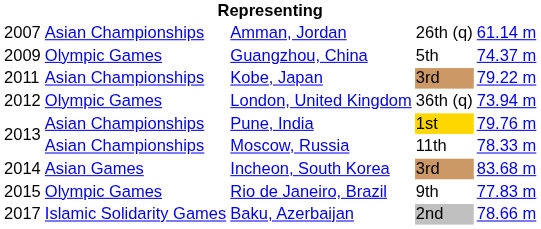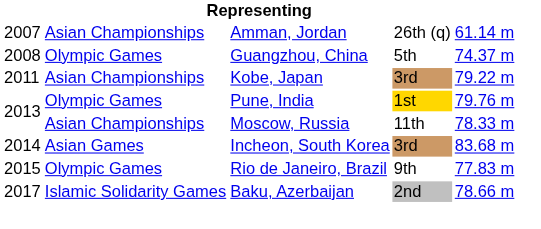 <table>
 <tr>
 <th colspan="5">Representing </th>
 </tr>
 <tr>
 <td>2007</td>
 <td><a href='#'>Asian Championships</a></td>
 <td><a href='#'>Amman, Jordan</a></td>
 <td>26th (q)</td>
 <td><a href='#'>61.14 m</a></td>
 </tr>
 <tr>
-<td>2009</td>
+<td>2008</td>
 <td><a href='#'>Olympic Games</a></td>
 <td><a href='#'>Guangzhou, China</a></td>
 <td>5th</td>
 <td><a href='#'>74.37 m</a></td>
 </tr>
 <tr>
 <td>2011</td>
 <td><a href='#'>Asian Championships</a></td>
 <td><a href='#'>Kobe, Japan</a></td>
 <td bgcolor=cc9966>3rd</td>
 <td><a href='#'>79.22 m</a></td>
 </tr>
 <tr>
-<td>2012</td>
+<td rowspan=2>2013</td>
 <td><a href='#'>Olympic Games</a></td>
-<td><a href='#'>London, United Kingdom</a></td>
-<td>36th (q)</td>
-<td><a href='#'>73.94 m</a></td>
-</tr>
-<tr>
-<td rowspan=2>2013</td>
-<td><a href='#'>Asian Championships</a></td>
 <td><a href='#'>Pune, India</a></td>
 <td bgcolor=gold>1st</td>
 <td><a href='#'>79.76 m</a></td>
 </tr>
 <tr>
 <td><a href='#'>Asian Championships</a></td>
 <td><a href='#'>Moscow, Russia</a></td>
 <td>11th</td>
 <td><a href='#'>78.33 m</a></td>
 </tr>
 <tr>
 <td>2014</td>
 <td><a href='#'>Asian Games</a></td>
 <td><a href='#'>Incheon, South Korea</a></td>
 <td bgcolor=cc9966>3rd</td>
 <td><a href='#'>83.68 m</a></td>
 </tr>
 <tr>
 <td>2015</td>
 <td><a href='#'>Olympic Games</a></td>
 <td><a href='#'>Rio de Janeiro, Brazil</a></td>
 <td>9th</td>
 <td><a href='#'>77.83 m</a></td>
 </tr>
 <tr>
 <td>2017</td>
 <td><a href='#'>Islamic Solidarity Games</a></td>
 <td><a href='#'>Baku, Azerbaijan</a></td>
 <td bgcolor=silver>2nd</td>
 <td><a href='#'>78.66 m</a></td>
 </tr>
 </table>
